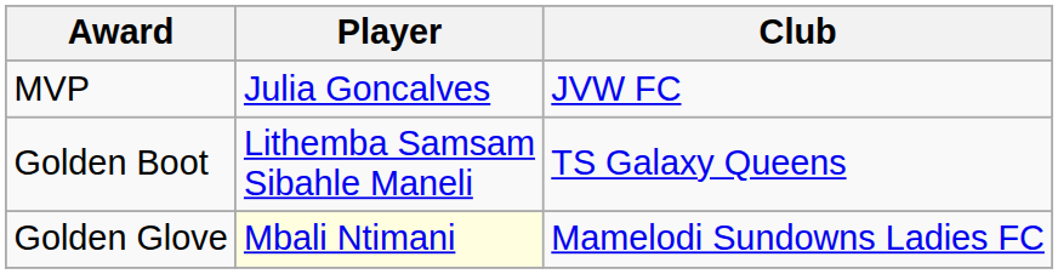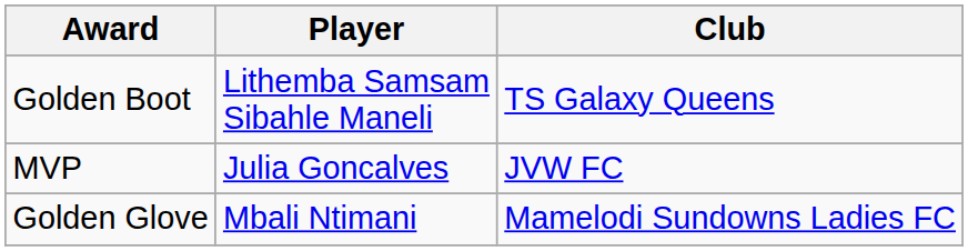 <table class="wikitable sortable">
 <tr>
 <th>Award</th>
 <th>Player</th>
 <th>Club</th>
 </tr>
 <tr>
+<td>Golden Boot</td>
+<td><a href='#'>Lithemba Samsam</a><br><a href='#'>Sibahle Maneli</a></td>
+<td><a href='#'>TS Galaxy Queens</a></td>
+</tr>
+<tr>
 <td>MVP</td>
 <td><a href='#'>Julia Goncalves</a></td>
 <td><a href='#'>JVW FC</a></td>
 </tr>
 <tr>
-<td>Golden Boot</td>
-<td><a href='#'>Lithemba Samsam</a><br><a href='#'>Sibahle Maneli</a></td>
-<td><a href='#'>TS Galaxy Queens</a></td>
-</tr>
-<tr>
 <td>Golden Glove</td>
-<td style="background: lightyellow;"><a href='#'>Mbali Ntimani</a></td>
+<td><a href='#'>Mbali Ntimani</a></td>
 <td><a href='#'>Mamelodi Sundowns Ladies FC</a></td>
 </tr>
 </table>
